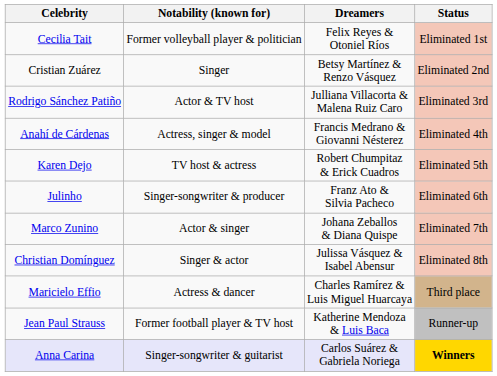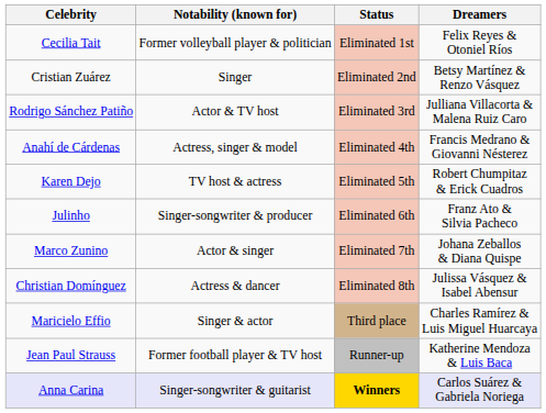 <table class="wikitable sortable" style="text-align: center; margin:auto">
 <tr>
 <th>Celebrity</th>
 <th>Notability (known for)</th>
+<th>Status</th>
 <th>Dreamers</th>
-<th>Status</th>
 </tr>
 <tr>
 <td><a href='#'>Cecilia Tait</a></td>
 <td>Former volleyball player & politician</td>
+<td style="background:#f4c7b8">Eliminated 1st<br></td>
 <td>Felix Reyes &<br>Otoniel Ríos</td>
-<td style="background:#f4c7b8">Eliminated 1st<br></td>
 </tr>
 <tr>
 <td>Cristian Zuárez</td>
 <td>Singer</td>
+<td style="background:#f4c7b8">Eliminated 2nd<br></td>
 <td>Betsy Martínez &<br>Renzo Vásquez</td>
-<td style="background:#f4c7b8">Eliminated 2nd<br></td>
 </tr>
 <tr>
 <td><a href='#'>Rodrigo Sánchez Patiño</a></td>
 <td>Actor & TV host</td>
+<td style="background:#f4c7b8">Eliminated 3rd<br></td>
 <td>Julliana Villacorta &<br>Malena Ruiz Caro</td>
-<td style="background:#f4c7b8">Eliminated 3rd<br></td>
 </tr>
 <tr>
 <td><a href='#'>Anahí de Cárdenas</a></td>
 <td>Actress, singer & model</td>
+<td style="background:#f4c7b8">Eliminated 4th<br></td>
 <td>Francis Medrano &<br>Giovanni Nésterez</td>
-<td style="background:#f4c7b8">Eliminated 4th<br></td>
 </tr>
 <tr>
 <td><a href='#'>Karen Dejo</a></td>
 <td>TV host & actress</td>
+<td style="background:#f4c7b8">Eliminated 5th<br></td>
 <td>Robert Chumpitaz<br>& Erick Cuadros</td>
-<td style="background:#f4c7b8">Eliminated 5th<br></td>
 </tr>
 <tr>
 <td><a href='#'>Julinho</a></td>
 <td>Singer-songwriter & producer</td>
+<td style="background:#f4c7b8">Eliminated 6th<br></td>
 <td>Franz Ato &<br>Silvia Pacheco</td>
-<td style="background:#f4c7b8">Eliminated 6th<br></td>
 </tr>
 <tr>
 <td><a href='#'>Marco Zunino</a></td>
 <td>Actor & singer</td>
+<td style="background:#f4c7b8">Eliminated 7th<br></td>
 <td>Johana Zeballos<br>& Diana Quispe</td>
-<td style="background:#f4c7b8">Eliminated 7th<br></td>
 </tr>
 <tr>
 <td><a href='#'>Christian Domínguez</a></td>
-<td>Singer & actor</td>
+<td>Actress & dancer</td>
+<td style="background:#f4c7b8">Eliminated 8th<br></td>
 <td>Julissa Vásquez &<br>Isabel Abensur</td>
-<td style="background:#f4c7b8">Eliminated 8th<br></td>
 </tr>
 <tr>
 <td><a href='#'>Maricielo Effio</a></td>
-<td>Actress & dancer</td>
+<td>Singer & actor</td>
+<td style="background:tan">Third place<br></td>
 <td>Charles Ramírez &<br>Luis Miguel Huarcaya</td>
-<td style="background:tan">Third place<br></td>
 </tr>
 <tr>
 <td><a href='#'>Jean Paul Strauss</a></td>
 <td>Former football player & TV host</td>
+<td style="background:silver">Runner-up<br></td>
 <td>Katherine Mendoza<br>& <a href='#'>Luis Baca</a></td>
-<td style="background:silver">Runner-up<br></td>
 </tr>
 <tr>
 <td style="background:lavender"><a href='#'>Anna Carina</a></td>
 <td style="background:lavender">Singer-songwriter & guitarist</td>
+<td style="background:gold"><strong>Winners</strong><br></td>
 <td style="background:lavender">Carlos Suárez &<br>Gabriela Noriega</td>
-<td style="background:gold"><strong>Winners</strong><br></td>
 </tr>
 </table>
